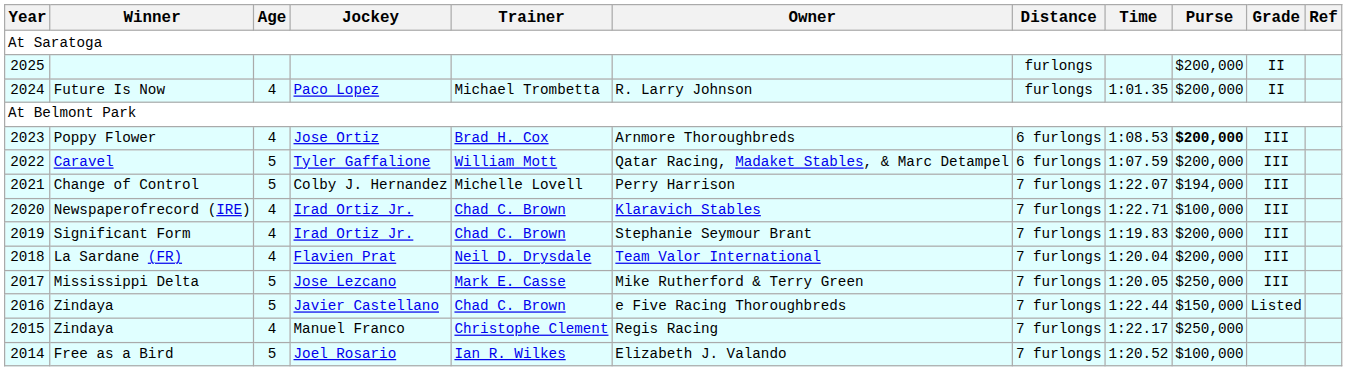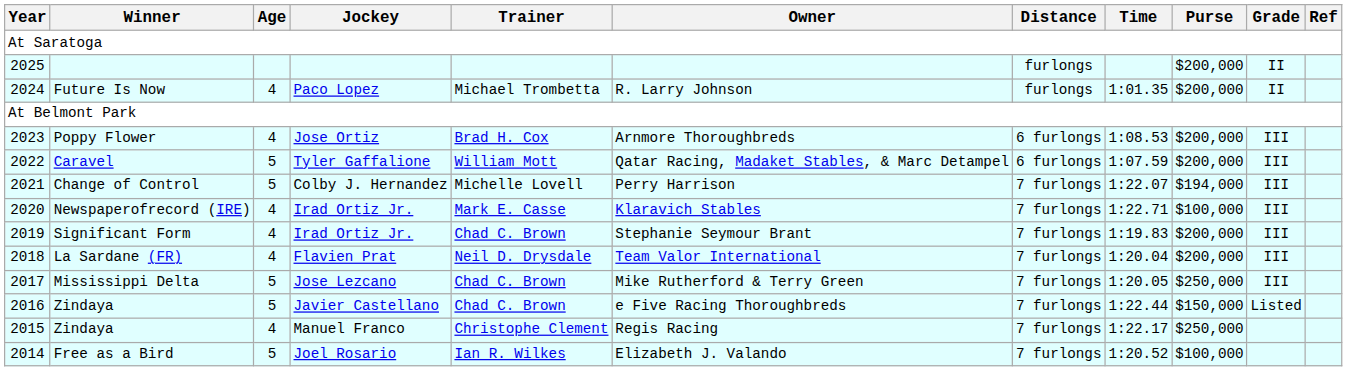 <table class="wikitable sortable">
 <tr>
 <th>Year</th>
 <th>Winner</th>
 <th>Age</th>
 <th>Jockey</th>
 <th>Trainer</th>
 <th>Owner</th>
 <th>Distance</th>
 <th>Time</th>
 <th>Purse</th>
 <th>Grade</th>
 <th>Ref</th>
 </tr>
 <tr style="font-size:90%; background-color:white">
 <td align="left" colspan=11>At Saratoga</td>
 </tr>
 <tr style="font-size:90%; background-color:lightcyan">
 <td align="center">2025</td>
 <td></td>
 <td align="center"></td>
 <td></td>
 <td></td>
 <td></td>
 <td align="center"> furlongs</td>
 <td align="center"></td>
 <td align="center">$200,000</td>
 <td align="center">II</td>
 <td></td>
 </tr>
 <tr style="font-size:90%; background-color:lightcyan">
 <td align=center>2024</td>
 <td>Future Is Now</td>
 <td align=center>4</td>
 <td><a href='#'>Paco Lopez</a></td>
 <td>Michael Trombetta</td>
 <td>R. Larry Johnson</td>
 <td align=center> furlongs</td>
 <td align=center>1:01.35</td>
 <td align=center>$200,000</td>
 <td align=center>II</td>
 <td></td>
 </tr>
 <tr style="font-size:90%; background-color:white">
 <td align="left" colspan=11>At Belmont Park</td>
 </tr>
 <tr style="font-size:90%; background-color:lightcyan">
 <td align=center>2023</td>
 <td>Poppy Flower</td>
 <td align=center>4</td>
 <td><a href='#'>Jose Ortiz</a></td>
 <td><a href='#'>Brad H. Cox</a></td>
 <td>Arnmore Thoroughbreds</td>
 <td align=center>6 furlongs</td>
 <td align=center>1:08.53</td>
-<td align=center><strong>$200,000</strong></td>
+<td align=center>$200,000</td>
 <td align=center>III</td>
 <td></td>
 </tr>
 <tr style="font-size:90%; background-color:lightcyan">
 <td align=center>2022</td>
 <td><a href='#'>Caravel</a></td>
 <td align=center>5</td>
 <td><a href='#'>Tyler Gaffalione</a></td>
 <td><a href='#'>William Mott</a></td>
 <td>Qatar Racing, <a href='#'>Madaket Stables</a>, & Marc Detampel</td>
 <td align=center>6 furlongs</td>
 <td align=center>1:07.59</td>
 <td align=center>$200,000</td>
 <td align=center>III</td>
 <td></td>
 </tr>
 <tr style="font-size:90%; background-color:lightcyan">
 <td align=center>2021</td>
 <td>Change of Control</td>
 <td align=center>5</td>
 <td>Colby J. Hernandez</td>
 <td>Michelle Lovell</td>
 <td>Perry Harrison</td>
 <td align=center>7 furlongs</td>
 <td align=center>1:22.07</td>
 <td align=center>$194,000</td>
 <td align=center>III</td>
 <td></td>
 </tr>
 <tr style="font-size:90%; background-color:lightcyan">
 <td align=center>2020</td>
 <td>Newspaperofrecord (<a href='#'>IRE</a>)</td>
 <td align=center>4</td>
 <td><a href='#'>Irad Ortiz Jr.</a></td>
-<td><a href='#'>Chad C. Brown</a></td>
+<td><a href='#'>Mark E. Casse</a></td>
 <td><a href='#'>Klaravich Stables</a></td>
 <td align=center>7 furlongs</td>
 <td align=center>1:22.71</td>
 <td align=center>$100,000</td>
 <td align=center>III</td>
 <td></td>
 </tr>
 <tr style="font-size:90%; background-color:lightcyan">
 <td align=center>2019</td>
 <td>Significant Form</td>
 <td align=center>4</td>
 <td><a href='#'>Irad Ortiz Jr.</a></td>
 <td><a href='#'>Chad C. Brown</a></td>
 <td>Stephanie Seymour Brant</td>
 <td align=center>7 furlongs</td>
 <td align=center>1:19.83</td>
 <td align=center>$200,000</td>
 <td align=center>III</td>
 <td></td>
 </tr>
 <tr style="font-size:90%; background-color:lightcyan">
 <td align=center>2018</td>
 <td>La Sardane <a href='#'>(FR)</a></td>
 <td align=center>4</td>
 <td><a href='#'>Flavien Prat</a></td>
 <td><a href='#'>Neil D. Drysdale</a></td>
 <td><a href='#'>Team Valor International</a></td>
 <td align=center>7 furlongs</td>
 <td align=center>1:20.04</td>
 <td align=center>$200,000</td>
 <td align=center>III</td>
 <td></td>
 </tr>
 <tr style="font-size:90%; background-color:lightcyan">
 <td align=center>2017</td>
 <td>Mississippi Delta</td>
 <td align=center>5</td>
 <td><a href='#'>Jose Lezcano</a></td>
-<td><a href='#'>Mark E. Casse</a></td>
+<td><a href='#'>Chad C. Brown</a></td>
 <td>Mike Rutherford & Terry Green</td>
 <td align=center>7 furlongs</td>
 <td align=center>1:20.05</td>
 <td align=center>$250,000</td>
 <td align=center>III</td>
 <td></td>
 </tr>
 <tr style="font-size:90%; background-color:lightcyan">
 <td align=center>2016</td>
 <td>Zindaya</td>
 <td align=center>5</td>
 <td><a href='#'>Javier Castellano</a></td>
 <td><a href='#'>Chad C. Brown</a></td>
 <td>e Five Racing Thoroughbreds</td>
 <td align=center>7 furlongs</td>
 <td align=center>1:22.44</td>
 <td align=center>$150,000</td>
 <td align=center>Listed</td>
 <td></td>
 </tr>
 <tr style="font-size:90%; background-color:lightcyan">
 <td align=center>2015</td>
 <td>Zindaya</td>
 <td align=center>4</td>
 <td>Manuel Franco</td>
 <td><a href='#'>Christophe Clement</a></td>
 <td>Regis Racing</td>
 <td align=center>7 furlongs</td>
 <td align=center>1:22.17</td>
 <td align=center>$250,000</td>
 <td align=center></td>
 <td></td>
 </tr>
 <tr style="font-size:90%; background-color:lightcyan">
 <td align=center>2014</td>
 <td>Free as a Bird</td>
 <td align=center>5</td>
 <td><a href='#'>Joel Rosario</a></td>
 <td><a href='#'>Ian R. Wilkes</a></td>
 <td>Elizabeth J. Valando</td>
 <td align=center>7 furlongs</td>
 <td align=center>1:20.52</td>
 <td align=center>$100,000</td>
 <td align=center></td>
 <td></td>
 </tr>
 </table>
